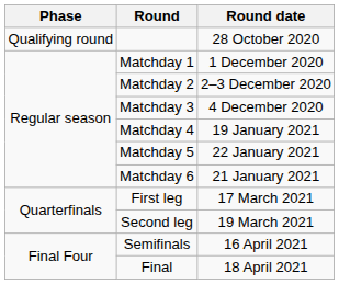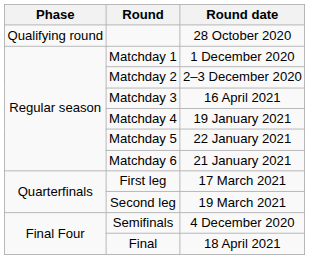 <table class="wikitable" style="text-align:center">
 <tr>
 <th>Phase</th>
 <th>Round</th>
 <th>Round date</th>
 </tr>
 <tr>
 <td>Qualifying round</td>
 <td></td>
 <td>28 October 2020</td>
 </tr>
 <tr>
 <td rowspan=6>Regular season</td>
 <td>Matchday 1</td>
 <td>1 December 2020</td>
 </tr>
 <tr>
 <td>Matchday 2</td>
 <td>2–3 December 2020</td>
 </tr>
 <tr>
 <td>Matchday 3</td>
-<td>4 December 2020</td>
+<td>16 April 2021</td>
 </tr>
 <tr>
 <td>Matchday 4</td>
 <td>19 January 2021</td>
 </tr>
 <tr>
 <td>Matchday 5</td>
 <td>22 January 2021</td>
 </tr>
 <tr>
 <td>Matchday 6</td>
 <td>21 January 2021</td>
 </tr>
 <tr>
 <td rowspan=2>Quarterfinals</td>
 <td>First leg</td>
 <td>17 March 2021</td>
 </tr>
 <tr>
 <td>Second leg</td>
 <td>19 March 2021</td>
 </tr>
 <tr>
 <td rowspan=2>Final Four</td>
 <td>Semifinals</td>
-<td>16 April 2021</td>
+<td>4 December 2020</td>
 </tr>
 <tr>
 <td>Final</td>
 <td>18 April 2021</td>
 </tr>
 </table>
